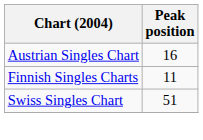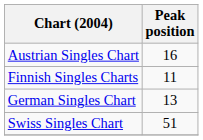 <table class="wikitable">
 <tr>
 <th>Chart (2004)</th>
 <th>Peak<br>position</th>
 </tr>
 <tr>
 <td><a href='#'>Austrian Singles Chart</a></td>
 <td align="center">16</td>
 </tr>
 <tr>
 <td><a href='#'>Finnish Singles Charts</a></td>
 <td align="center">11</td>
 </tr>
 <tr>
+<td><a href='#'>German Singles Chart</a></td>
+<td align="center">13</td>
+</tr>
+<tr>
 <td><a href='#'>Swiss Singles Chart</a></td>
 <td align="center">51</td>
 </tr>
 <tr>
 </tr>
 </table>
